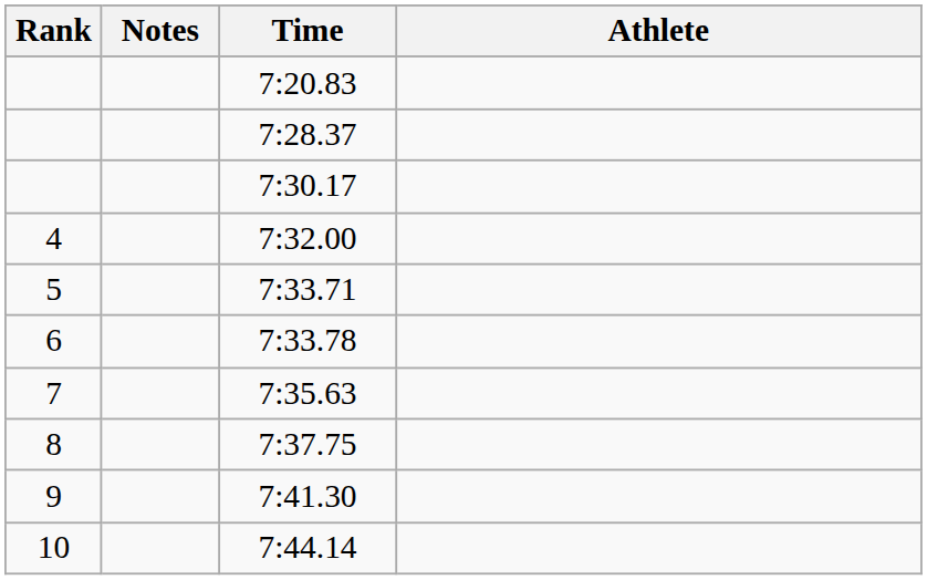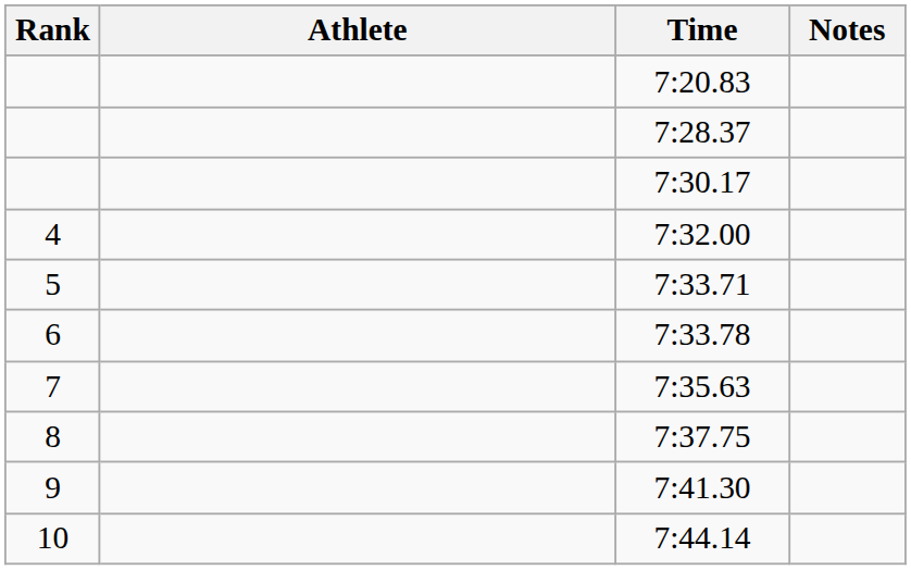 <table class=wikitable style="text-align:center">
 <tr>
 <th width=40>Rank</th>
+<th width=250>Athlete</th>
+<th width=80>Time</th>
 <th width=50>Notes</th>
-<th width=80>Time</th>
-<th width=250>Athlete</th>
 </tr>
 <tr>
 <td></td>
+<td align=left></td>
+<td>7:20.83</td>
 <td></td>
-<td>7:20.83</td>
-<td align=left></td>
 </tr>
 <tr>
 <td></td>
+<td align=left></td>
+<td>7:28.37</td>
 <td></td>
-<td>7:28.37</td>
-<td align=left></td>
 </tr>
 <tr>
 <td></td>
+<td align=left></td>
+<td>7:30.17</td>
 <td></td>
-<td>7:30.17</td>
-<td align=left></td>
 </tr>
 <tr>
 <td>4</td>
+<td align=left></td>
+<td>7:32.00</td>
 <td></td>
-<td>7:32.00</td>
-<td align=left></td>
 </tr>
 <tr>
 <td>5</td>
+<td align=left></td>
+<td>7:33.71</td>
 <td></td>
-<td>7:33.71</td>
-<td align=left></td>
 </tr>
 <tr>
 <td>6</td>
+<td align=left></td>
+<td>7:33.78</td>
 <td></td>
-<td>7:33.78</td>
-<td align=left></td>
 </tr>
 <tr>
 <td>7</td>
+<td align=left></td>
+<td>7:35.63</td>
 <td></td>
-<td>7:35.63</td>
-<td align=left></td>
 </tr>
 <tr>
 <td>8</td>
+<td align=left></td>
+<td>7:37.75</td>
 <td></td>
-<td>7:37.75</td>
-<td align=left></td>
 </tr>
 <tr>
 <td>9</td>
+<td align=left></td>
+<td>7:41.30</td>
 <td></td>
-<td>7:41.30</td>
-<td align=left></td>
 </tr>
 <tr>
 <td>10</td>
+<td align=left></td>
+<td>7:44.14</td>
 <td></td>
-<td>7:44.14</td>
-<td align=left></td>
 </tr>
 </table>
